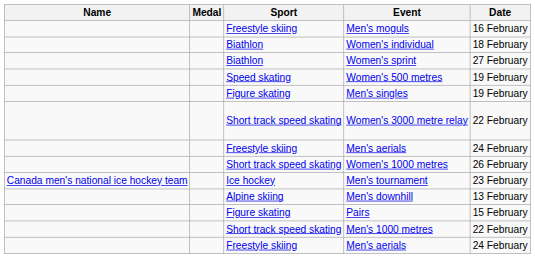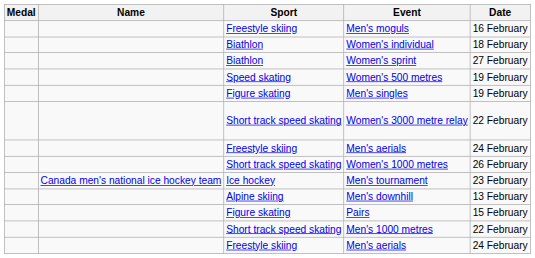 <table class="wikitable sortable" style="font-size:90%">
 <tr>
+<th>Medal</th>
 <th>Name</th>
-<th>Medal</th>
 <th>Sport</th>
 <th>Event</th>
 <th>Date</th>
 </tr>
 <tr>
 <td></td>
 <td></td>
 <td><a href='#'>Freestyle skiing</a></td>
 <td><a href='#'>Men's moguls</a></td>
 <td>16 February</td>
 </tr>
 <tr>
 <td></td>
 <td></td>
 <td><a href='#'>Biathlon</a></td>
 <td><a href='#'>Women's individual</a></td>
 <td>18 February</td>
 </tr>
 <tr>
 <td></td>
 <td></td>
 <td><a href='#'>Biathlon</a></td>
 <td><a href='#'>Women's sprint</a></td>
 <td>27 February</td>
 </tr>
 <tr>
 <td></td>
 <td></td>
 <td><a href='#'>Speed skating</a></td>
 <td><a href='#'>Women's 500 metres</a></td>
 <td>19 February</td>
 </tr>
 <tr>
 <td></td>
 <td></td>
 <td><a href='#'>Figure skating</a></td>
 <td><a href='#'>Men's singles</a></td>
 <td>19 February</td>
 </tr>
 <tr>
+<td></td>
 <td> <br>  <br>  <br> </td>
-<td></td>
 <td><a href='#'>Short track speed skating</a></td>
 <td><a href='#'>Women's 3000 metre relay</a></td>
 <td>22 February</td>
 </tr>
 <tr>
 <td></td>
 <td></td>
 <td><a href='#'>Freestyle skiing</a></td>
 <td><a href='#'>Men's aerials</a></td>
 <td>24 February</td>
 </tr>
 <tr>
 <td></td>
 <td></td>
 <td><a href='#'>Short track speed skating</a></td>
 <td><a href='#'>Women's 1000 metres</a></td>
 <td>26 February</td>
 </tr>
 <tr>
+<td></td>
 <td><a href='#'>Canada men's national ice hockey team</a><br></td>
-<td></td>
 <td><a href='#'>Ice hockey</a></td>
 <td><a href='#'>Men's tournament</a></td>
 <td>23 February</td>
 </tr>
 <tr>
 <td></td>
 <td></td>
 <td><a href='#'>Alpine skiing</a></td>
 <td><a href='#'>Men's downhill</a></td>
 <td>13 February</td>
 </tr>
 <tr>
+<td></td>
 <td> <br> </td>
-<td></td>
 <td><a href='#'>Figure skating</a></td>
 <td><a href='#'>Pairs</a></td>
 <td>15 February</td>
 </tr>
 <tr>
 <td></td>
 <td></td>
 <td><a href='#'>Short track speed skating</a></td>
 <td><a href='#'>Men's 1000 metres</a></td>
 <td>22 February</td>
 </tr>
 <tr>
 <td></td>
 <td></td>
 <td><a href='#'>Freestyle skiing</a></td>
 <td><a href='#'>Men's aerials</a></td>
 <td>24 February</td>
 </tr>
 </table>
